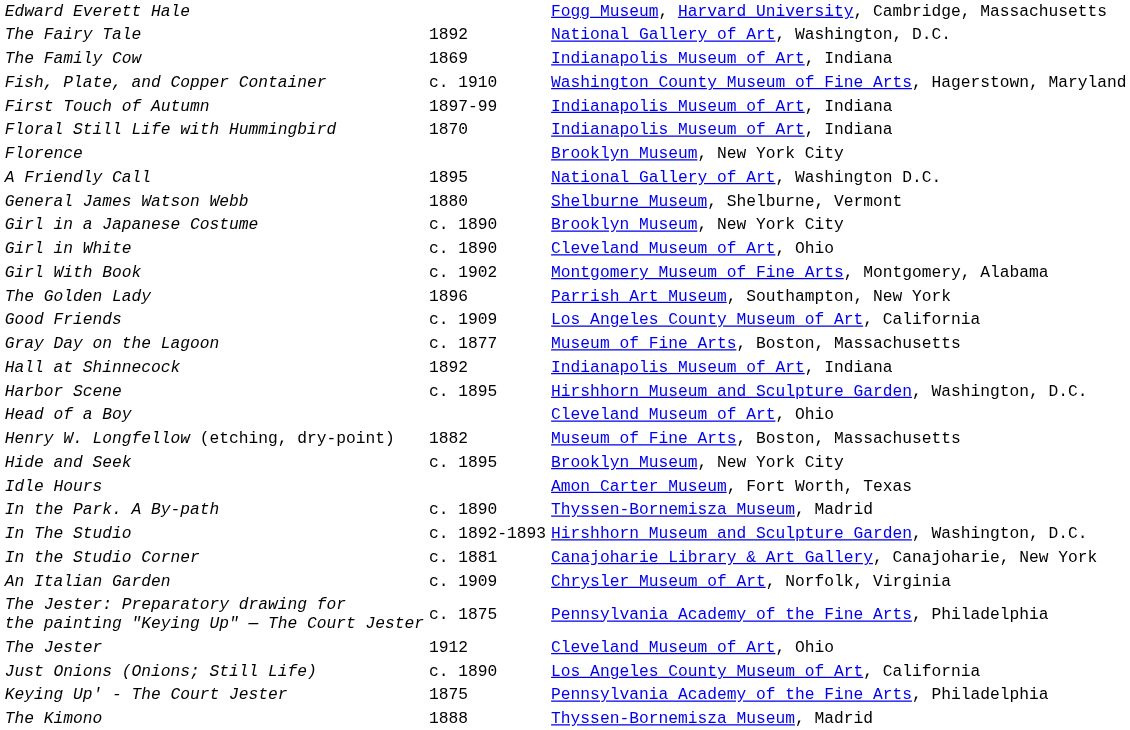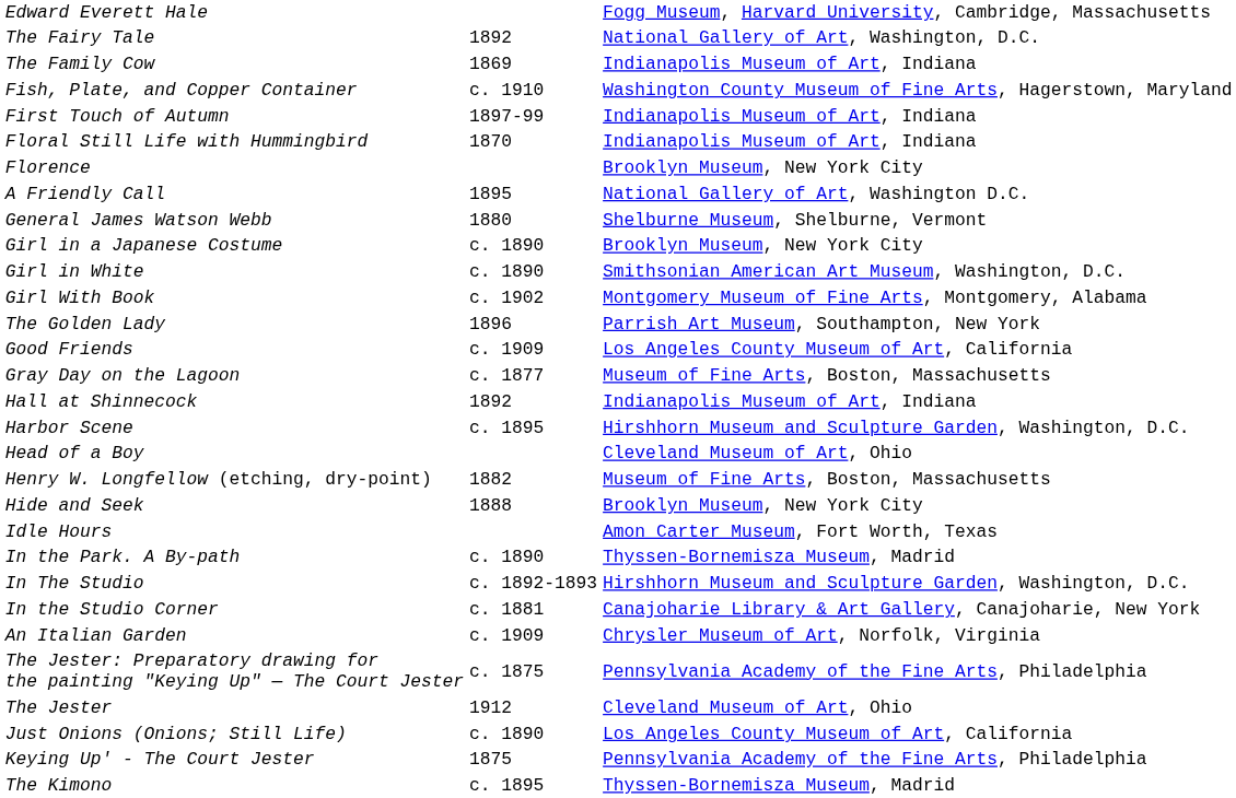 <table>
 <tr>
 <td><em>Edward Everett Hale</em></td>
 <td></td>
 <td><a href='#'>Fogg Museum</a>, <a href='#'>Harvard University</a>, Cambridge, Massachusetts</td>
 </tr>
 <tr>
 <td><em>The Fairy Tale</em></td>
 <td>1892</td>
 <td><a href='#'>National Gallery of Art</a>, Washington, D.C.</td>
 </tr>
 <tr>
 <td><em>The Family Cow</em></td>
 <td>1869</td>
 <td><a href='#'>Indianapolis Museum of Art</a>, Indiana</td>
 </tr>
 <tr>
 <td><em>Fish, Plate, and Copper Container</em></td>
 <td>c. 1910</td>
 <td><a href='#'>Washington County Museum of Fine Arts</a>, Hagerstown, Maryland</td>
 </tr>
 <tr>
 <td><em>First Touch of Autumn</em></td>
 <td>1897-99</td>
 <td><a href='#'>Indianapolis Museum of Art</a>, Indiana</td>
 </tr>
 <tr>
 <td><em>Floral Still Life with Hummingbird</em></td>
 <td>1870</td>
 <td><a href='#'>Indianapolis Museum of Art</a>, Indiana</td>
 </tr>
 <tr>
 <td><em>Florence</em></td>
 <td></td>
 <td><a href='#'>Brooklyn Museum</a>, New York City</td>
 </tr>
 <tr>
 <td><em>A Friendly Call</em></td>
 <td>1895</td>
 <td><a href='#'>National Gallery of Art</a>, Washington D.C.</td>
 </tr>
 <tr>
 <td><em>General James Watson Webb</em></td>
 <td>1880</td>
 <td><a href='#'>Shelburne Museum</a>, Shelburne, Vermont</td>
 </tr>
 <tr>
 <td><em>Girl in a Japanese Costume</em></td>
 <td>c. 1890</td>
 <td><a href='#'>Brooklyn Museum</a>, New York City</td>
 </tr>
 <tr>
 <td><em>Girl in White</em></td>
 <td>c. 1890</td>
-<td><a href='#'>Cleveland Museum of Art</a>, Ohio</td>
+<td><a href='#'>Smithsonian American Art Museum</a>, Washington, D.C.</td>
 </tr>
 <tr>
 <td><em>Girl With Book</em></td>
 <td>c. 1902</td>
 <td><a href='#'>Montgomery Museum of Fine Arts</a>, Montgomery, Alabama</td>
 </tr>
 <tr>
 <td><em>The Golden Lady</em></td>
 <td>1896</td>
 <td><a href='#'>Parrish Art Museum</a>, Southampton, New York</td>
 </tr>
 <tr>
 <td><em>Good Friends</em></td>
 <td>c. 1909</td>
 <td><a href='#'>Los Angeles County Museum of Art</a>, California</td>
 </tr>
 <tr>
 <td><em>Gray Day on the Lagoon</em></td>
 <td>c. 1877</td>
 <td><a href='#'>Museum of Fine Arts</a>, Boston, Massachusetts</td>
 </tr>
 <tr>
 <td><em>Hall at Shinnecock</em></td>
 <td>1892</td>
 <td><a href='#'>Indianapolis Museum of Art</a>, Indiana</td>
 </tr>
 <tr>
 <td><em>Harbor Scene</em></td>
 <td>c. 1895</td>
 <td><a href='#'>Hirshhorn Museum and Sculpture Garden</a>, Washington, D.C.</td>
 </tr>
 <tr>
 <td><em>Head of a Boy</em></td>
 <td></td>
 <td><a href='#'>Cleveland Museum of Art</a>, Ohio</td>
 </tr>
 <tr>
 <td><em>Henry W. Longfellow</em> (etching, dry-point)</td>
 <td>1882</td>
 <td><a href='#'>Museum of Fine Arts</a>, Boston, Massachusetts</td>
 </tr>
 <tr>
 <td><em>Hide and Seek</em></td>
-<td>c. 1895</td>
+<td>1888</td>
 <td><a href='#'>Brooklyn Museum</a>, New York City</td>
 </tr>
 <tr>
 <td><em>Idle Hours</em></td>
 <td></td>
 <td><a href='#'>Amon Carter Museum</a>, Fort Worth, Texas</td>
 </tr>
 <tr>
 <td><em>In the Park. A By-path</em></td>
 <td>c. 1890</td>
 <td><a href='#'>Thyssen-Bornemisza Museum</a>, Madrid</td>
 </tr>
 <tr>
 <td><em>In The Studio</em></td>
 <td>c. 1892-1893</td>
 <td><a href='#'>Hirshhorn Museum and Sculpture Garden</a>, Washington, D.C.</td>
 </tr>
 <tr>
 <td><em>In the Studio Corner</em></td>
 <td>c. 1881</td>
 <td><a href='#'>Canajoharie Library & Art Gallery</a>, Canajoharie, New York</td>
 </tr>
 <tr>
 <td><em>An Italian Garden</em></td>
 <td>c. 1909</td>
 <td><a href='#'>Chrysler Museum of Art</a>, Norfolk, Virginia</td>
 </tr>
 <tr>
 <td><em>The Jester: Preparatory drawing for<br> the painting "Keying Up" — The Court Jester</em></td>
 <td>c. 1875</td>
 <td><a href='#'>Pennsylvania Academy of the Fine Arts</a>, Philadelphia</td>
 </tr>
 <tr>
 <td><em>The Jester</em></td>
 <td>1912</td>
 <td><a href='#'>Cleveland Museum of Art</a>, Ohio</td>
 </tr>
 <tr>
 <td><em>Just Onions (Onions; Still Life)</em></td>
 <td>c. 1890</td>
 <td><a href='#'>Los Angeles County Museum of Art</a>, California</td>
 </tr>
 <tr>
 <td><em>Keying Up' - The Court Jester</em></td>
 <td>1875</td>
 <td><a href='#'>Pennsylvania Academy of the Fine Arts</a>, Philadelphia</td>
 </tr>
 <tr>
 <td><em>The Kimono</em></td>
-<td>1888</td>
+<td>c. 1895</td>
 <td><a href='#'>Thyssen-Bornemisza Museum</a>, Madrid</td>
 </tr>
 </table>
